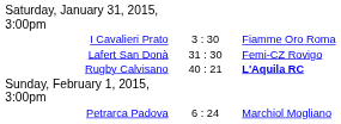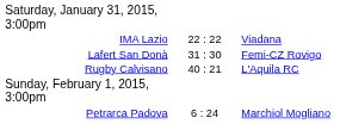 <table style="width:70%;" cellspacing="1">
 <tr>
 <th width=35%></th>
 <th width=15%></th>
 <th></th>
 </tr>
 <tr>
 <td>Saturday, January 31, 2015, 3:00pm</td>
 </tr>
 <tr style=font-size:90%>
-<td align=right><a href='#'>I Cavalieri Prato</a></td>
-<td align=center>3 : 30</td>
-<td><a href='#'>Fiamme Oro Roma</a></td>
+<td align=right><a href='#'>IMA Lazio</a></td>
+<td align=center>22 : 22</td>
+<td><a href='#'>Viadana</a></td>
 </tr>
 <tr style=font-size:90%>
 <td align=right><a href='#'>Lafert San Donà</a></td>
 <td align=center>31 : 30</td>
 <td><a href='#'>Femi-CZ Rovigo</a></td>
 </tr>
 <tr style=font-size:90%>
 <td align=right><a href='#'>Rugby Calvisano</a></td>
 <td align=center>40 : 21</td>
-<td><strong><a href='#'>L'Aquila RC</a></strong></td>
+<td><a href='#'>L'Aquila RC</a></td>
 </tr>
 <tr>
 <td>Sunday, February 1, 2015, 3:00pm</td>
 </tr>
 <tr style=font-size:90%>
 <td align=right><a href='#'>Petrarca Padova</a></td>
 <td align=center>6 : 24</td>
 <td><a href='#'>Marchiol Mogliano</a></td>
 </tr>
 </table>
